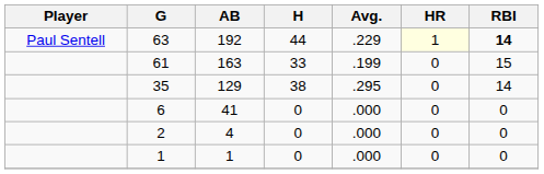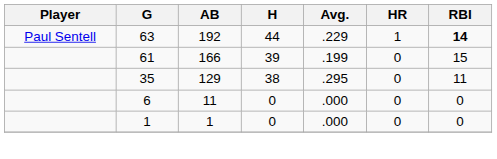 <table class="wikitable sortable">
 <tr>
 <th bgcolor="#DDDDFF" width="16%">Player</th>
 <th bgcolor="#DDDDFF" width="9%">G</th>
 <th bgcolor="#DDDDFF" width="9%">AB</th>
 <th bgcolor="#DDDDFF" width="9%">H</th>
 <th bgcolor="#DDDDFF" width="9%">Avg.</th>
 <th bgcolor="#DDDDFF" width="9%">HR</th>
 <th bgcolor="#DDDDFF" width="9%">RBI</th>
 </tr>
 <tr align="center">
 <td><a href='#'>Paul Sentell</a></td>
 <td>63</td>
 <td>192</td>
 <td>44</td>
 <td>.229</td>
-<td style="background: lightyellow;">1</td>
+<td>1</td>
 <td><strong>14</strong></td>
 </tr>
 <tr align=center>
 <td></td>
 <td>61</td>
-<td>163</td>
-<td>33</td>
+<td>166</td>
+<td>39</td>
 <td>.199</td>
 <td>0</td>
 <td>15</td>
 </tr>
 <tr align="center">
 <td></td>
 <td>35</td>
 <td>129</td>
 <td>38</td>
 <td>.295</td>
 <td>0</td>
-<td>14</td>
+<td>11</td>
 </tr>
 <tr align="center">
 <td></td>
 <td>6</td>
-<td>41</td>
-<td>0</td>
-<td>.000</td>
-<td>0</td>
-<td>0</td>
-</tr>
-<tr align="center">
-<td></td>
-<td>2</td>
-<td>4</td>
+<td>11</td>
 <td>0</td>
 <td>.000</td>
 <td>0</td>
 <td>0</td>
 </tr>
 <tr align="center">
 <td></td>
 <td>1</td>
 <td>1</td>
 <td>0</td>
 <td>.000</td>
 <td>0</td>
 <td>0</td>
 </tr>
 <tr align="center">
 </tr>
 </table>
